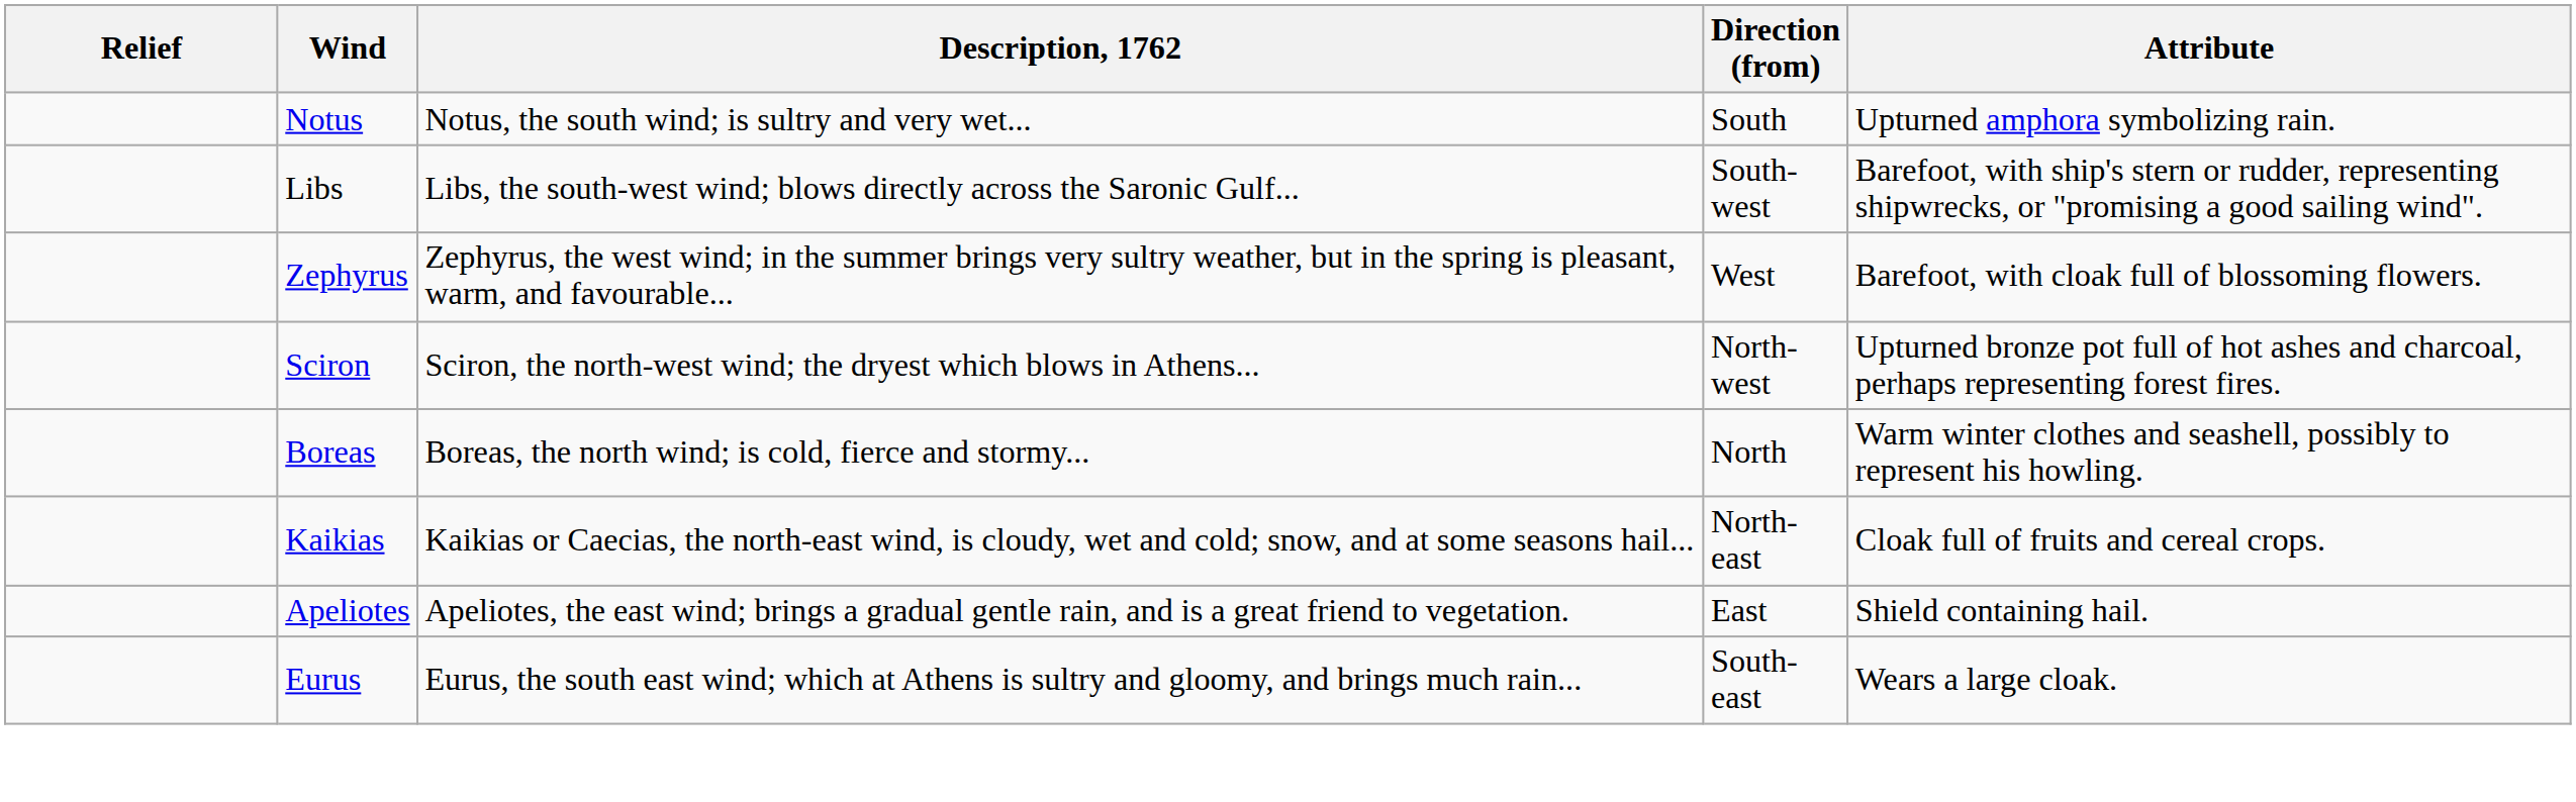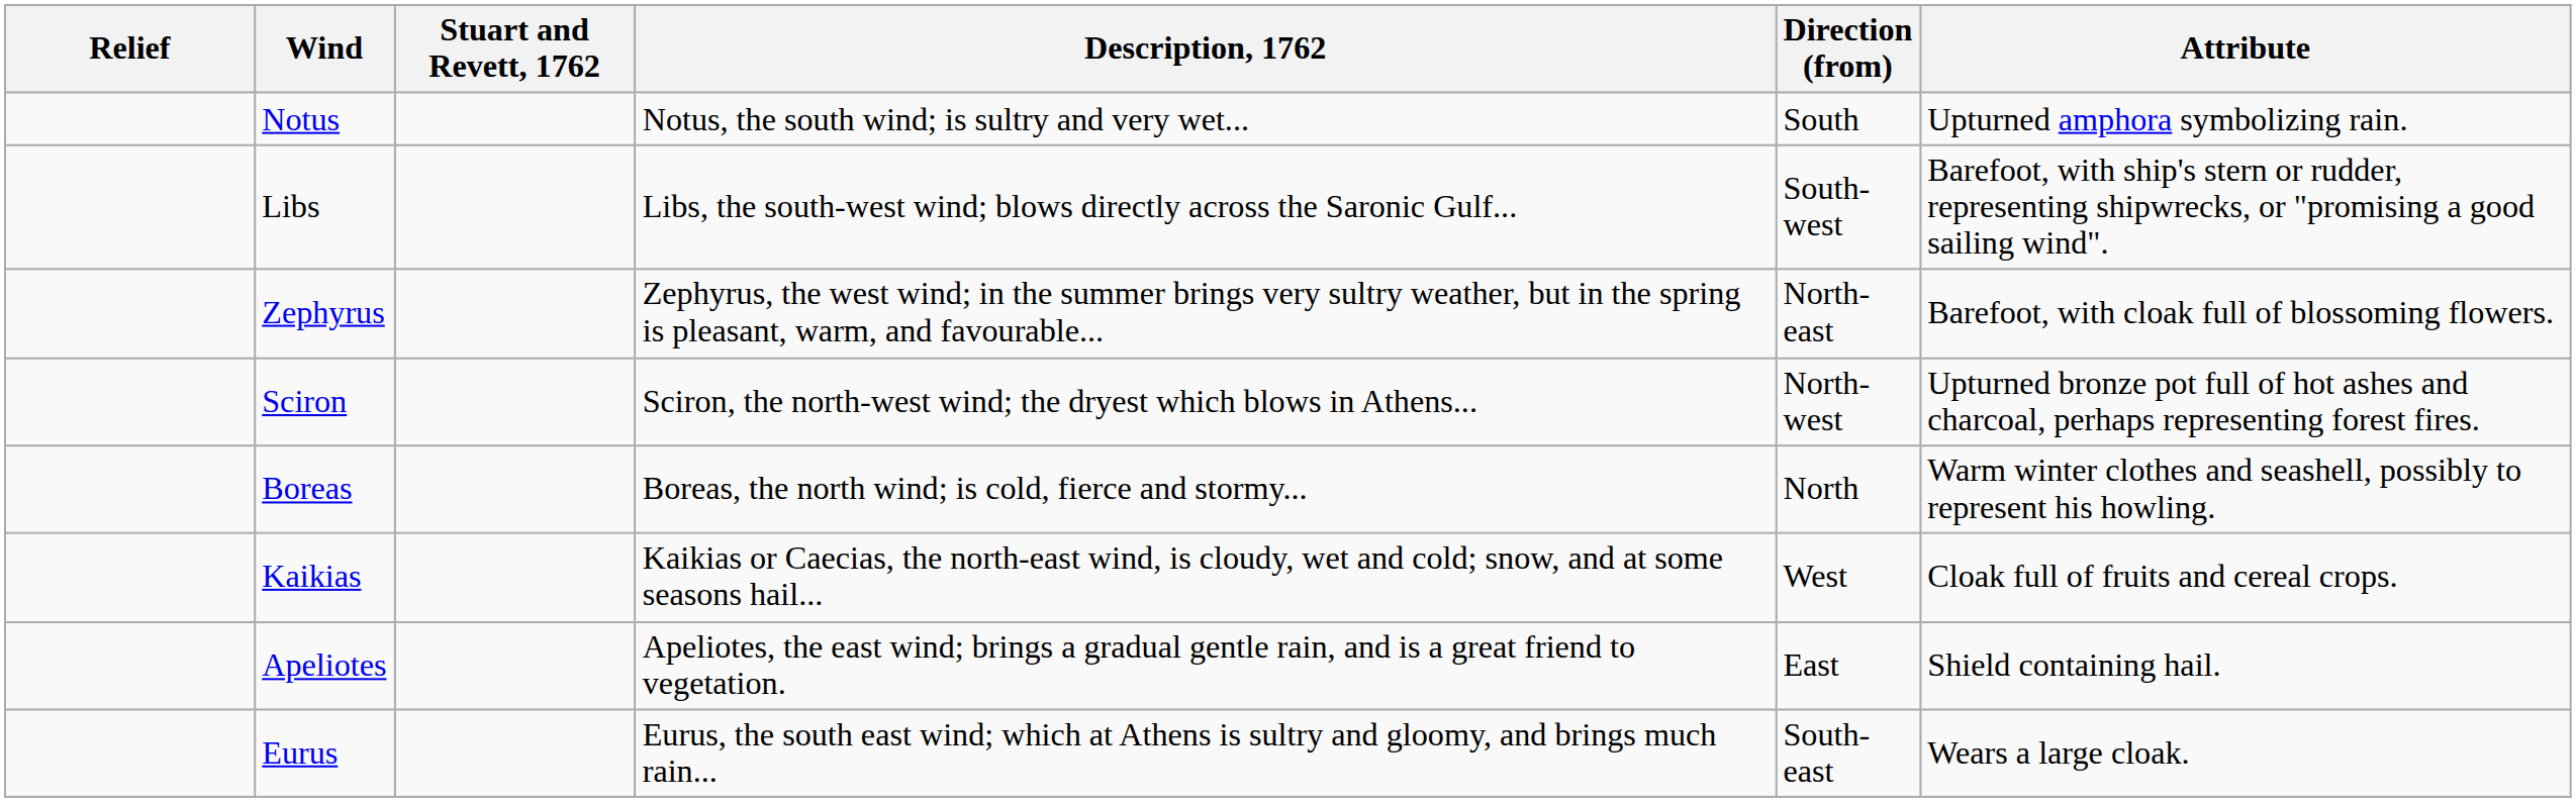 <table class="wikitable sortable" style="width:100%;">
 <tr>
 <th style="width:150px;">Relief</th>
 <th style="width:50px;">Wind</th>
+<th style="width:140px;">Stuart and Revett, 1762</th>
 <th style="width:770px;">Description, 1762</th>
 <th style="width:60px;">Direction (from)</th>
 <th style="width:420px;">Attribute</th>
 </tr>
 <tr>
 <td></td>
 <td><a href='#'>Notus</a></td>
+<td></td>
 <td>Notus, the south wind; is sultry and very wet...</td>
 <td>South</td>
 <td>Upturned <a href='#'>amphora</a> symbolizing rain.</td>
 </tr>
 <tr>
 <td></td>
 <td>Libs</td>
+<td></td>
 <td>Libs, the south-west wind; blows directly across the Saronic Gulf...</td>
 <td>South-west</td>
 <td>Barefoot, with ship's stern or rudder, representing shipwrecks, or "promising a good sailing wind".</td>
 </tr>
 <tr>
 <td></td>
 <td><a href='#'>Zephyrus</a></td>
+<td></td>
 <td>Zephyrus, the west wind; in the summer brings very sultry weather, but in the spring is pleasant, warm, and favourable...</td>
-<td>West</td>
+<td>North-east</td>
 <td>Barefoot, with cloak full of blossoming flowers.</td>
 </tr>
 <tr>
 <td></td>
 <td><a href='#'>Sciron</a></td>
+<td></td>
 <td>Sciron, the north-west wind; the dryest which blows in Athens...</td>
 <td>North-west</td>
 <td>Upturned bronze pot full of hot ashes and charcoal, perhaps representing forest fires.</td>
 </tr>
 <tr>
 <td></td>
 <td><a href='#'>Boreas</a></td>
+<td></td>
 <td>Boreas, the north wind; is cold, fierce and stormy...</td>
 <td>North</td>
 <td>Warm winter clothes and seashell, possibly to represent his howling.</td>
 </tr>
 <tr>
 <td></td>
 <td><a href='#'>Kaikias</a></td>
+<td></td>
 <td>Kaikias or Caecias, the north-east wind, is cloudy, wet and cold; snow, and at some seasons hail...</td>
-<td>North-east</td>
+<td>West</td>
 <td>Cloak full of fruits and cereal crops.</td>
 </tr>
 <tr>
 <td></td>
 <td><a href='#'>Apeliotes</a></td>
+<td></td>
 <td>Apeliotes, the east wind; brings a gradual gentle rain, and is a great friend to vegetation.</td>
 <td>East</td>
 <td>Shield containing hail.</td>
 </tr>
 <tr>
 <td></td>
 <td><a href='#'>Eurus</a></td>
+<td></td>
 <td>Eurus, the south east wind; which at Athens is sultry and gloomy, and brings much rain...</td>
 <td>South-east</td>
 <td>Wears a large cloak.</td>
 </tr>
 </table>
